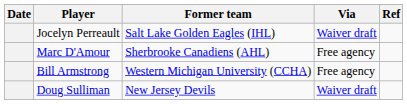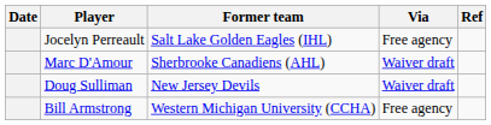 <table class="wikitable plainrowheaders">
 <tr style="background:#ddd; text-align:center;">
 <th>Date</th>
 <th>Player</th>
 <th>Former team</th>
 <th>Via</th>
 <th>Ref</th>
 </tr>
 <tr>
 <th scope="row"></th>
 <td>Jocelyn Perreault</td>
 <td><a href='#'>Salt Lake Golden Eagles</a> (<a href='#'>IHL</a>)</td>
-<td><a href='#'>Waiver draft</a></td>
+<td>Free agency</td>
 <td></td>
 </tr>
 <tr>
 <th scope="row"></th>
 <td><a href='#'>Marc D'Amour</a></td>
 <td><a href='#'>Sherbrooke Canadiens</a> (<a href='#'>AHL</a>)</td>
-<td>Free agency</td>
+<td><a href='#'>Waiver draft</a></td>
+<td></td>
+</tr>
+<tr>
+<th scope="row"></th>
+<td><a href='#'>Doug Sulliman</a></td>
+<td><a href='#'>New Jersey Devils</a></td>
+<td><a href='#'>Waiver draft</a></td>
 <td></td>
 </tr>
 <tr>
 <th scope="row"></th>
 <td><a href='#'>Bill Armstrong</a></td>
 <td><a href='#'>Western Michigan University</a> (<a href='#'>CCHA</a>)</td>
 <td>Free agency</td>
 <td></td>
 </tr>
-<tr>
-<th scope="row"></th>
-<td><a href='#'>Doug Sulliman</a></td>
-<td><a href='#'>New Jersey Devils</a></td>
-<td><a href='#'>Waiver draft</a></td>
-<td></td>
-</tr>
 </table>
